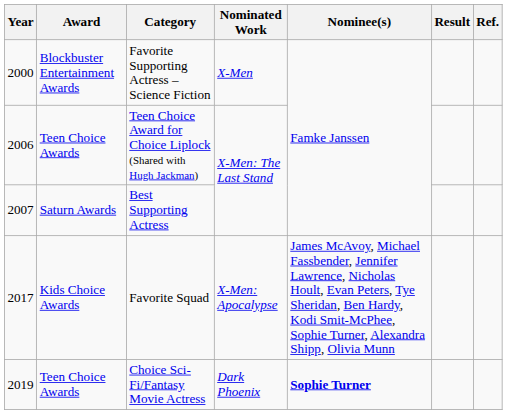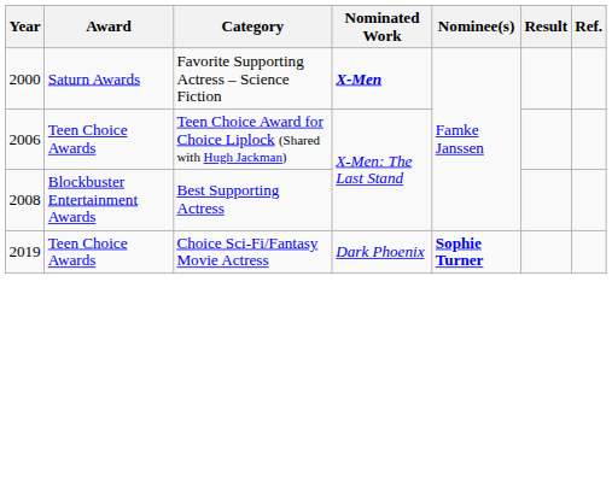 <table class="wikitable">
 <tr>
 <th>Year</th>
 <th>Award</th>
 <th>Category</th>
 <th>Nominated Work</th>
 <th>Nominee(s)</th>
 <th>Result</th>
 <th>Ref.</th>
 </tr>
 <tr>
 <td>2000</td>
-<td><a href='#'>Blockbuster Entertainment Awards</a></td>
+<td><a href='#'>Saturn Awards</a></td>
 <td>Favorite Supporting Actress – Science Fiction</td>
-<td><em><a href='#'>X-Men</a></em></td>
+<td><strong><em><a href='#'>X-Men</a></em></strong></td>
 <td rowspan="3"><a href='#'>Famke Janssen</a></td>
 <td></td>
 <td style="text-align:center;"></td>
 </tr>
 <tr>
 <td>2006</td>
 <td><a href='#'>Teen Choice Awards</a></td>
 <td><a href='#'>Teen Choice Award for Choice Liplock</a> <small>(Shared with <a href='#'>Hugh Jackman</a>)</small></td>
 <td rowspan="2"><em><a href='#'>X-Men: The Last Stand</a></em></td>
 <td></td>
 <td style="text-align:center;"></td>
 </tr>
 <tr>
-<td>2007</td>
-<td><a href='#'>Saturn Awards</a></td>
+<td>2008</td>
+<td><a href='#'>Blockbuster Entertainment Awards</a></td>
 <td><a href='#'>Best Supporting Actress</a></td>
-<td></td>
-<td style="text-align:center;"></td>
-</tr>
-<tr>
-<td>2017</td>
-<td><a href='#'>Kids Choice Awards</a></td>
-<td>Favorite Squad</td>
-<td><em><a href='#'>X-Men: Apocalypse</a></em></td>
-<td rowspan="1"><a href='#'>James McAvoy</a>, <a href='#'>Michael Fassbender</a>, <a href='#'>Jennifer Lawrence</a>, <a href='#'>Nicholas Hoult</a>, <a href='#'>Evan Peters</a>, <a href='#'>Tye Sheridan</a>, <a href='#'>Ben Hardy</a>, <a href='#'>Kodi Smit-McPhee</a>, <a href='#'>Sophie Turner</a>, <a href='#'>Alexandra Shipp</a>, <a href='#'>Olivia Munn</a></td>
 <td></td>
 <td style="text-align:center;"></td>
 </tr>
 <tr>
 <td>2019</td>
 <td><a href='#'>Teen Choice Awards</a></td>
 <td><a href='#'>Choice Sci-Fi/Fantasy Movie Actress</a></td>
 <td><em><a href='#'>Dark Phoenix</a></em></td>
 <td rowspan="1"><strong><a href='#'>Sophie Turner</a></strong></td>
 <td></td>
 <td style="text-align:center;"></td>
 </tr>
 </table>
